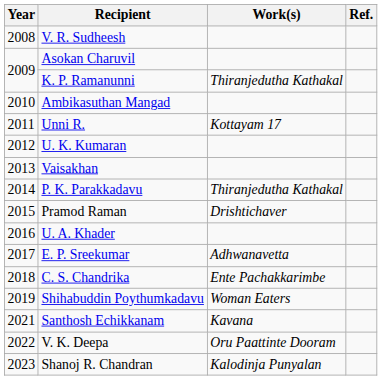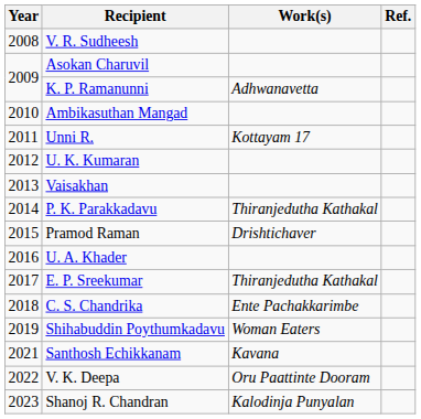 <table class="wikitable">
 <tr>
 <th>Year</th>
 <th>Recipient</th>
 <th>Work(s)</th>
 <th>Ref.</th>
 </tr>
 <tr>
 <td>2008</td>
 <td><a href='#'>V. R. Sudheesh</a></td>
 <td></td>
 <td></td>
 </tr>
 <tr>
 <td rowspan=2>2009</td>
 <td><a href='#'>Asokan Charuvil</a></td>
 <td></td>
 <td></td>
 </tr>
 <tr>
 <td><a href='#'>K. P. Ramanunni</a></td>
-<td><em>Thiranjedutha Kathakal</em></td>
+<td><em>Adhwanavetta</em></td>
 <td></td>
 </tr>
 <tr>
 <td>2010</td>
 <td><a href='#'>Ambikasuthan Mangad</a></td>
 <td></td>
 <td></td>
 </tr>
 <tr>
 <td>2011</td>
 <td><a href='#'>Unni R.</a></td>
 <td><em>Kottayam 17</em></td>
 <td></td>
 </tr>
 <tr>
 <td>2012</td>
 <td><a href='#'>U. K. Kumaran</a></td>
 <td></td>
 <td></td>
 </tr>
 <tr>
 <td>2013</td>
 <td><a href='#'>Vaisakhan</a></td>
 <td></td>
 <td></td>
 </tr>
 <tr>
 <td>2014</td>
 <td><a href='#'>P. K. Parakkadavu</a></td>
 <td><em>Thiranjedutha Kathakal</em></td>
 <td></td>
 </tr>
 <tr>
 <td>2015</td>
 <td>Pramod Raman</td>
 <td><em>Drishtichaver</em></td>
 <td></td>
 </tr>
 <tr>
 <td>2016</td>
 <td><a href='#'>U. A. Khader</a></td>
 <td></td>
 <td></td>
 </tr>
 <tr>
 <td>2017</td>
 <td><a href='#'>E. P. Sreekumar</a></td>
-<td><em>Adhwanavetta</em></td>
+<td><em>Thiranjedutha Kathakal</em></td>
 <td></td>
 </tr>
 <tr>
 <td>2018</td>
 <td><a href='#'>C. S. Chandrika</a></td>
 <td><em>Ente Pachakkarimbe</em></td>
 <td></td>
 </tr>
 <tr>
 <td>2019</td>
 <td><a href='#'>Shihabuddin Poythumkadavu</a></td>
 <td><em>Woman Eaters</em></td>
 <td></td>
 </tr>
 <tr>
 <td>2021</td>
 <td><a href='#'>Santhosh Echikkanam</a></td>
 <td><em>Kavana</em></td>
 <td></td>
 </tr>
 <tr>
 <td>2022</td>
 <td>V. K. Deepa</td>
 <td><em>Oru Paattinte Dooram</em></td>
 <td></td>
 </tr>
 <tr>
 <td>2023</td>
 <td>Shanoj R. Chandran</td>
 <td><em>Kalodinja Punyalan</em></td>
 <td></td>
 </tr>
 </table>
